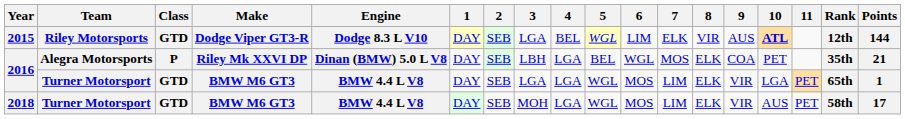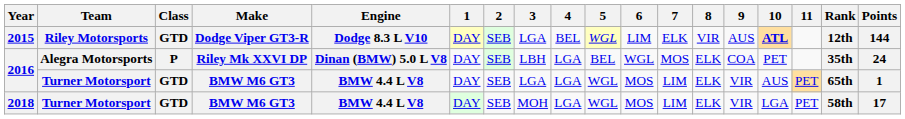 <table class="wikitable" style="text-align:center; font-size:90%">
 <tr>
 <th>Year</th>
 <th>Team</th>
 <th>Class</th>
 <th>Make</th>
 <th>Engine</th>
 <th>1</th>
 <th>2</th>
 <th>3</th>
 <th>4</th>
 <th>5</th>
 <th>6</th>
 <th>7</th>
 <th>8</th>
 <th>9</th>
 <th>10</th>
 <th>11</th>
 <th>Rank</th>
 <th>Points</th>
 </tr>
 <tr>
 <th><a href='#'>2015</a></th>
 <th><a href='#'>Riley Motorsports</a></th>
 <th>GTD</th>
 <th><a href='#'>Dodge Viper GT3-R</a></th>
 <th><a href='#'>Dodge</a> 8.3 L <a href='#'>V10</a></th>
 <td style="background:#ffffbf;"><a href='#'>DAY</a><br></td>
 <td style="background:#dfffdf;"><a href='#'>SEB</a><br></td>
 <td><a href='#'>LGA</a></td>
 <td><a href='#'>BEL</a></td>
 <td style="background:#ffffbf;"><em><a href='#'>WGL</a><br></em></td>
 <td><a href='#'>LIM</a></td>
 <td><a href='#'>ELK</a></td>
 <td><a href='#'>VIR</a></td>
 <td><a href='#'>AUS</a><br></td>
 <td style="background:#ffdf9f;"><strong><a href='#'>ATL</a><br></strong></td>
 <td></td>
 <th>12th</th>
 <th>144</th>
 </tr>
 <tr>
 <th rowspan=2><a href='#'>2016</a></th>
 <th>Alegra Motorsports</th>
 <th>P</th>
 <th><a href='#'>Riley Mk XXVI DP</a></th>
 <th><a href='#'>Dinan</a> (<a href='#'>BMW</a>) 5.0 L <a href='#'>V8</a></th>
 <td style="background:#;"><a href='#'>DAY</a></td>
 <td style="background:#DFFFDF;"><a href='#'>SEB</a><br></td>
 <td style="background:#;"><a href='#'>LBH</a><br></td>
 <td style="background:#;"><a href='#'>LGA</a><br></td>
 <td style="background:#;"><a href='#'>BEL</a><br></td>
 <td style="background:#;"><a href='#'>WGL</a><br></td>
 <td style="background:#;"><a href='#'>MOS</a><br></td>
 <td style="background:#;"><a href='#'>ELK</a></td>
 <td style="background:#;"><a href='#'>COA</a><br></td>
 <td style="background:#;"><a href='#'>PET</a><br></td>
 <td></td>
 <th>35th</th>
-<th>21</th>
+<th>24</th>
 </tr>
 <tr>
 <th><a href='#'>Turner Motorsport</a></th>
 <th>GTD</th>
 <th><a href='#'>BMW M6 GT3</a></th>
 <th><a href='#'>BMW</a> 4.4 L <a href='#'>V8</a></th>
 <td style="background:#;"><a href='#'>DAY</a></td>
 <td style="background:#;"><a href='#'>SEB</a></td>
 <td style="background:#;"><a href='#'>LGA</a><br></td>
 <td style="background:#;"><a href='#'>LGA</a><br></td>
 <td style="background:#;"><a href='#'>WGL</a><br></td>
 <td style="background:#;"><a href='#'>MOS</a><br></td>
 <td style="background:#;"><a href='#'>LIM</a><br></td>
 <td style="background:#;"><a href='#'>ELK</a><br></td>
 <td style="background:#;"><a href='#'>VIR</a><br></td>
-<td style="background:#;"><a href='#'>LGA</a><br></td>
+<td style="background:#;"><a href='#'>AUS</a><br></td>
 <td style="background:#FFDF9F;"><a href='#'>PET</a><br></td>
 <th>65th</th>
 <th>1</th>
 </tr>
 <tr>
 <th><a href='#'>2018</a></th>
 <th><a href='#'>Turner Motorsport</a></th>
 <th>GTD</th>
 <th><a href='#'>BMW M6 GT3</a></th>
 <th><a href='#'>BMW</a> 4.4 L <a href='#'>V8</a></th>
 <td style="background:#DFFFDF;"><a href='#'>DAY</a><br></td>
 <td style="background:#;"><a href='#'>SEB</a></td>
 <td style="background:#;"><a href='#'>MOH</a><br></td>
 <td style="background:#;"><a href='#'>LGA</a><br></td>
 <td style="background:#;"><a href='#'>WGL</a><br></td>
 <td style="background:#;"><a href='#'>MOS</a><br></td>
 <td style="background:#;"><a href='#'>LIM</a><br></td>
 <td style="background:#;"><a href='#'>ELK</a><br></td>
 <td style="background:#;"><a href='#'>VIR</a><br></td>
-<td style="background:#;"><a href='#'>AUS</a><br></td>
+<td style="background:#;"><a href='#'>LGA</a><br></td>
 <td style="background:#;"><a href='#'>PET</a></td>
 <th>58th</th>
 <th>17</th>
 </tr>
 </table>
